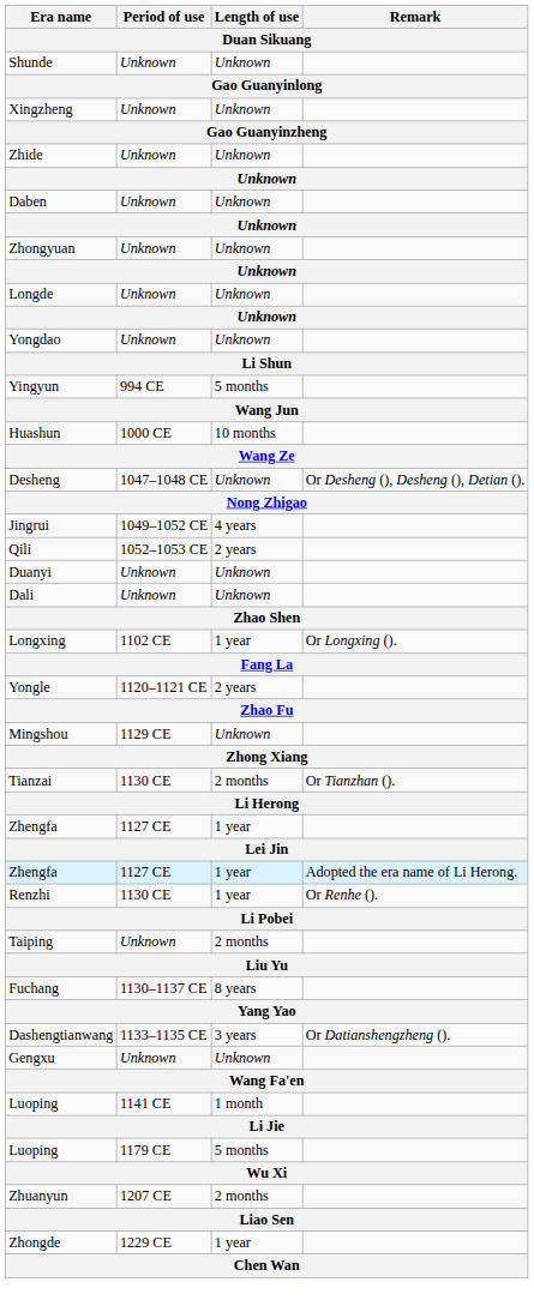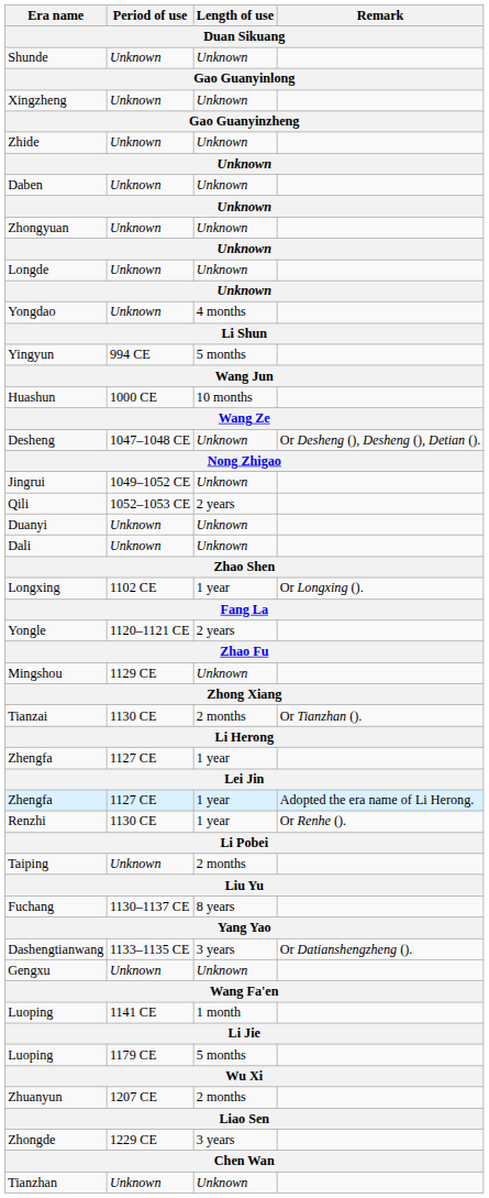 <table class="wikitable">
 <tr>
 <th>Era name</th>
 <th>Period of use</th>
 <th>Length of use</th>
 <th>Remark</th>
 </tr>
 <tr>
 <th colspan="4">Duan Sikuang</th>
 </tr>
 <tr>
 <td>Shunde<br></td>
 <td><em>Unknown</em></td>
 <td><em>Unknown</em></td>
 <td></td>
 </tr>
 <tr>
 <th colspan="4">Gao Guanyinlong</th>
 </tr>
 <tr>
 <td>Xingzheng<br></td>
 <td><em>Unknown</em></td>
 <td><em>Unknown</em></td>
 <td></td>
 </tr>
 <tr>
 <th colspan="4">Gao Guanyinzheng</th>
 </tr>
 <tr>
 <td>Zhide<br></td>
 <td><em>Unknown</em></td>
 <td><em>Unknown</em></td>
 <td></td>
 </tr>
 <tr>
 <th colspan="4"><em>Unknown</em></th>
 </tr>
 <tr>
 <td>Daben<br></td>
 <td><em>Unknown</em></td>
 <td><em>Unknown</em></td>
 <td></td>
 </tr>
 <tr>
 <th colspan="4"><em>Unknown</em></th>
 </tr>
 <tr>
 <td>Zhongyuan<br></td>
 <td><em>Unknown</em></td>
 <td><em>Unknown</em></td>
 <td></td>
 </tr>
 <tr>
 <th colspan="4"><em>Unknown</em></th>
 </tr>
 <tr>
 <td>Longde<br></td>
 <td><em>Unknown</em></td>
 <td><em>Unknown</em></td>
 <td></td>
 </tr>
 <tr>
 <th colspan="4"><em>Unknown</em></th>
 </tr>
 <tr>
 <td>Yongdao<br></td>
 <td><em>Unknown</em></td>
-<td><em>Unknown</em></td>
+<td>4 months</td>
 <td></td>
 </tr>
 <tr>
 <th colspan="4">Li Shun<br></th>
 </tr>
 <tr>
 <td>Yingyun<br></td>
 <td>994 CE</td>
 <td>5 months</td>
 <td></td>
 </tr>
 <tr>
 <th colspan="4">Wang Jun<br></th>
 </tr>
 <tr>
 <td>Huashun<br></td>
 <td>1000 CE</td>
 <td>10 months</td>
 <td></td>
 </tr>
 <tr>
 <th colspan="4"><a href='#'>Wang Ze</a><br></th>
 </tr>
 <tr>
 <td>Desheng<br></td>
 <td>1047–1048 CE</td>
 <td><em>Unknown</em></td>
 <td>Or <em>Desheng</em> (), <em>Desheng</em> (), <em>Detian</em> ().</td>
 </tr>
 <tr>
 <th colspan="4"><a href='#'>Nong Zhigao</a><br></th>
 </tr>
 <tr>
 <td>Jingrui<br></td>
 <td>1049–1052 CE</td>
-<td>4 years</td>
+<td><em>Unknown</em></td>
 <td></td>
 </tr>
 <tr>
 <td>Qili<br></td>
 <td>1052–1053 CE</td>
 <td>2 years</td>
 <td></td>
 </tr>
 <tr>
 <td>Duanyi<br></td>
 <td><em>Unknown</em></td>
 <td><em>Unknown</em></td>
 <td></td>
 </tr>
 <tr>
 <td>Dali<br></td>
 <td><em>Unknown</em></td>
 <td><em>Unknown</em></td>
 <td></td>
 </tr>
 <tr>
 <th colspan="4">Zhao Shen<br></th>
 </tr>
 <tr>
 <td>Longxing<br></td>
 <td>1102 CE</td>
 <td>1 year</td>
 <td>Or <em>Longxing</em> ().</td>
 </tr>
 <tr>
 <th colspan="4"><a href='#'>Fang La</a><br></th>
 </tr>
 <tr>
 <td>Yongle<br></td>
 <td>1120–1121 CE</td>
 <td>2 years</td>
 <td></td>
 </tr>
 <tr>
 <th colspan="4"><a href='#'>Zhao Fu</a><br></th>
 </tr>
 <tr>
 <td>Mingshou<br></td>
 <td>1129 CE</td>
 <td><em>Unknown</em></td>
 <td></td>
 </tr>
 <tr>
 <th colspan="4">Zhong Xiang<br></th>
 </tr>
 <tr>
 <td>Tianzai<br></td>
 <td>1130 CE</td>
 <td>2 months</td>
 <td>Or <em>Tianzhan</em> ().</td>
 </tr>
 <tr>
 <th colspan="4">Li Herong</th>
 </tr>
 <tr>
 <td>Zhengfa<br></td>
 <td>1127 CE</td>
 <td>1 year</td>
 <td></td>
 </tr>
 <tr>
 <th colspan="4">Lei Jin</th>
 </tr>
 <tr style="background:#DAF2FF;">
 <td>Zhengfa<br></td>
 <td>1127 CE</td>
 <td>1 year</td>
 <td>Adopted the era name of Li Herong.</td>
 </tr>
 <tr>
 <td>Renzhi<br></td>
 <td>1130 CE</td>
 <td>1 year</td>
 <td>Or <em>Renhe</em> ().</td>
 </tr>
 <tr>
 <th colspan="4">Li Pobei</th>
 </tr>
 <tr>
 <td>Taiping<br></td>
 <td><em>Unknown</em></td>
 <td>2 months</td>
 <td></td>
 </tr>
 <tr>
 <th colspan="4">Liu Yu<br></th>
 </tr>
 <tr>
 <td>Fuchang<br></td>
 <td>1130–1137 CE</td>
 <td>8 years</td>
 <td></td>
 </tr>
 <tr>
 <th colspan="4">Yang Yao<br></th>
 </tr>
 <tr>
 <td>Dashengtianwang<br></td>
 <td>1133–1135 CE</td>
 <td>3 years</td>
 <td>Or <em>Datianshengzheng</em> ().</td>
 </tr>
 <tr>
 <td>Gengxu<br></td>
 <td><em>Unknown</em></td>
 <td><em>Unknown</em></td>
 <td></td>
 </tr>
 <tr>
 <th colspan="4">Wang Fa'en<br></th>
 </tr>
 <tr>
 <td>Luoping<br></td>
 <td>1141 CE</td>
 <td>1 month</td>
 <td></td>
 </tr>
 <tr>
 <th colspan="4">Li Jie<br></th>
 </tr>
 <tr>
 <td>Luoping<br></td>
 <td>1179 CE</td>
 <td>5 months</td>
 <td></td>
 </tr>
 <tr>
 <th colspan="4">Wu Xi<br></th>
 </tr>
 <tr>
 <td>Zhuanyun<br></td>
 <td>1207 CE</td>
 <td>2 months</td>
 <td></td>
 </tr>
 <tr>
 <th colspan="4">Liao Sen<br></th>
 </tr>
 <tr>
 <td>Zhongde<br></td>
 <td>1229 CE</td>
-<td>1 year</td>
+<td>3 years</td>
 <td></td>
 </tr>
 <tr>
 <th colspan="4">Chen Wan</th>
 </tr>
+<tr>
+<td>Tianzhan<br></td>
+<td><em>Unknown</em></td>
+<td><em>Unknown</em></td>
+<td></td>
+</tr>
 </table>
